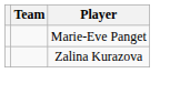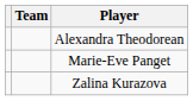 <table class="wikitable sortable" style="text-align:center">
 <tr>
 <th></th>
 <th>Team</th>
 <th>Player</th>
+</tr>
+<tr>
+<td></td>
+<td align=left></td>
+<td>Alexandra Theodorean</td>
 </tr>
 <tr>
 <td></td>
 <td align=left></td>
 <td>Marie-Eve Panget</td>
 </tr>
 <tr>
 <td></td>
 <td align=left></td>
 <td>Zalina Kurazova</td>
 </tr>
 </table>
